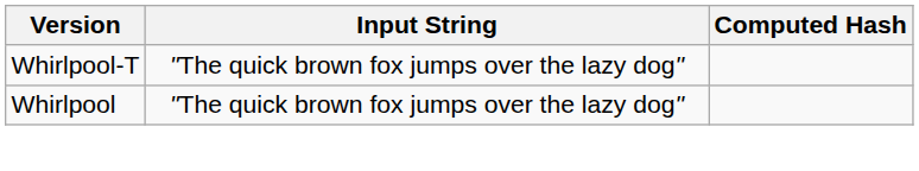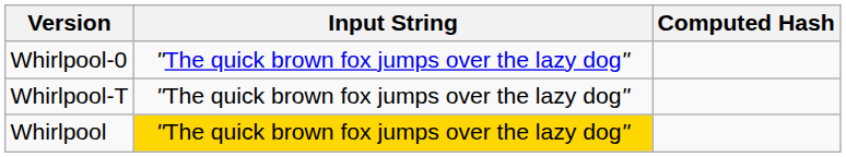 <table class="wikitable">
 <tr>
 <th>Version</th>
 <th>Input String</th>
 <th>Computed Hash</th>
+</tr>
+<tr>
+<td>Whirlpool-0</td>
+<td style="text-align: center;width:22em;"><em>"</em><a href='#'>The quick brown fox jumps over the lazy dog</a><em>"</em></td>
+<td><br></td>
 </tr>
 <tr>
 <td>Whirlpool-T</td>
 <td style="text-align: center;width:22em;"><em>"</em>The quick brown fox jumps over the lazy dog<em>"</em></td>
 <td><br></td>
 </tr>
 <tr>
 <td>Whirlpool</td>
-<td style="text-align: center;width:22em;"><em>"</em>The quick brown fox jumps over the lazy dog<em>"</em></td>
+<td style="background: gold; text-align: center;width:22em;"><em>"</em>The quick brown fox jumps over the lazy dog<em>"</em></td>
 <td><br></td>
 </tr>
 </table>
